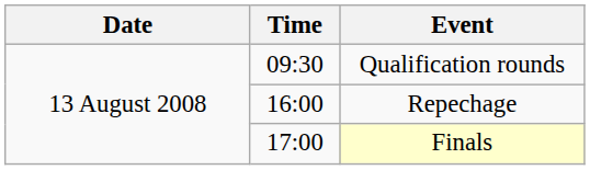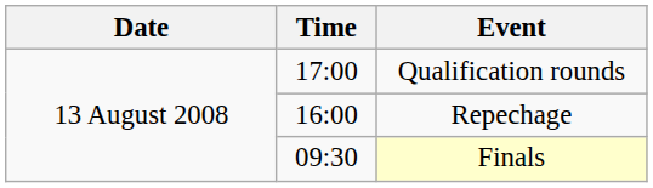 <table class = "wikitable" style="text-align:center;">
 <tr>
 <th width=150>Date</th>
 <th width=50>Time</th>
 <th width=150>Event</th>
 </tr>
 <tr>
 <td rowspan=3>13 August 2008</td>
-<td>09:30</td>
+<td>17:00</td>
 <td>Qualification rounds</td>
 </tr>
 <tr>
 <td>16:00</td>
 <td>Repechage</td>
 </tr>
 <tr>
-<td>17:00</td>
+<td>09:30</td>
 <td bgcolor=ffffcc>Finals</td>
 </tr>
 </table>
